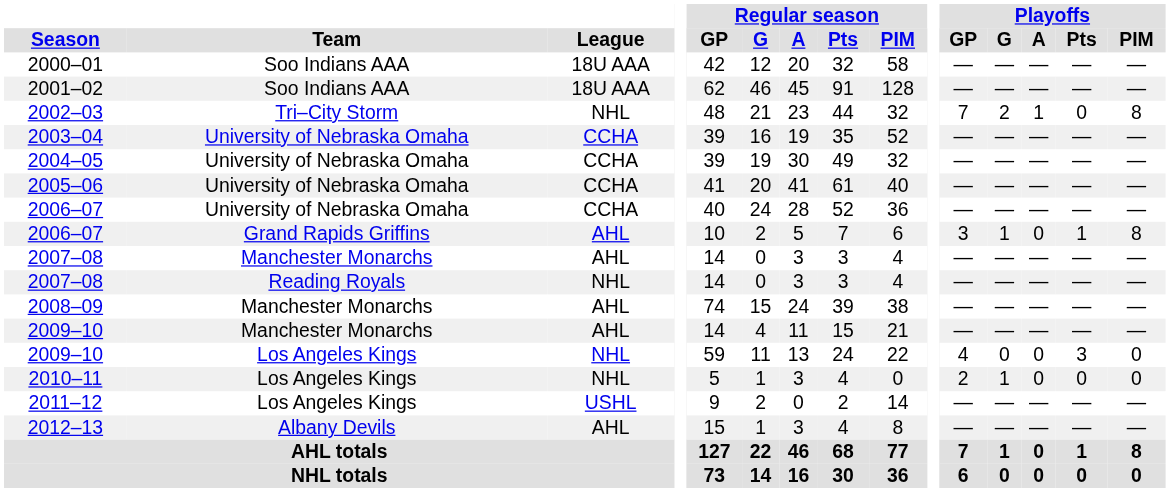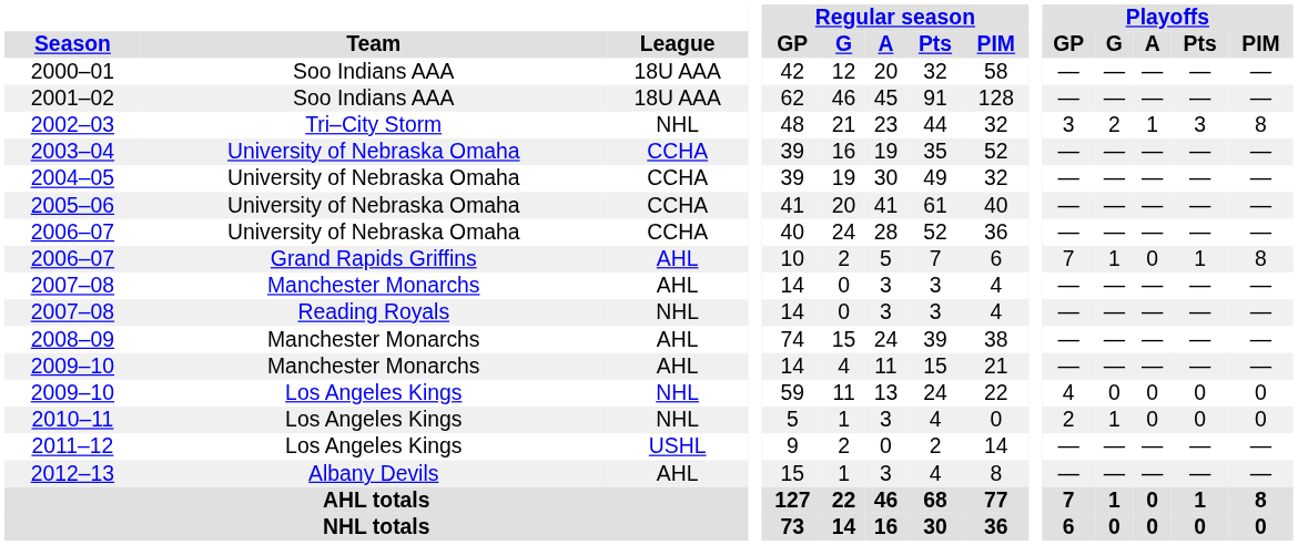 <table border="0" cellpadding="1" cellspacing="0" style="text-align:center; width:60em;">
 <tr style="background:#e0e0e0;">
 <th colspan="3" bgcolor="#ffffff"> </th>
 <th rowspan="99" bgcolor="#ffffff"> </th>
 <th colspan="5"><a href='#'>Regular season</a></th>
 <th rowspan="99" bgcolor="#ffffff"> </th>
 <th colspan="5"><a href='#'>Playoffs</a></th>
 </tr>
 <tr style="background:#e0e0e0;">
 <th><a href='#'>Season</a></th>
 <th>Team</th>
 <th>League</th>
 <th>GP</th>
 <th><a href='#'>G</a></th>
 <th><a href='#'>A</a></th>
 <th><a href='#'>Pts</a></th>
 <th><a href='#'>PIM</a></th>
 <th>GP</th>
 <th>G</th>
 <th>A</th>
 <th>Pts</th>
 <th>PIM</th>
 </tr>
 <tr>
 <td>2000–01</td>
 <td>Soo Indians AAA</td>
 <td>18U AAA</td>
 <td>42</td>
 <td>12</td>
 <td>20</td>
 <td>32</td>
 <td>58</td>
 <td>—</td>
 <td>—</td>
 <td>—</td>
 <td>—</td>
 <td>—</td>
 </tr>
 <tr style="background:#f0f0f0;">
 <td>2001–02</td>
 <td>Soo Indians AAA</td>
 <td>18U AAA</td>
 <td>62</td>
 <td>46</td>
 <td>45</td>
 <td>91</td>
 <td>128</td>
 <td>—</td>
 <td>—</td>
 <td>—</td>
 <td>—</td>
 <td>—</td>
 </tr>
 <tr>
 <td><a href='#'>2002–03</a></td>
 <td><a href='#'>Tri–City Storm</a></td>
 <td>NHL</td>
 <td>48</td>
 <td>21</td>
 <td>23</td>
 <td>44</td>
 <td>32</td>
-<td>7</td>
+<td>3</td>
 <td>2</td>
 <td>1</td>
-<td>0</td>
+<td>3</td>
 <td>8</td>
 </tr>
 <tr style="background:#f0f0f0;">
 <td><a href='#'>2003–04</a></td>
 <td><a href='#'>University of Nebraska Omaha</a></td>
 <td><a href='#'>CCHA</a></td>
 <td>39</td>
 <td>16</td>
 <td>19</td>
 <td>35</td>
 <td>52</td>
 <td>—</td>
 <td>—</td>
 <td>—</td>
 <td>—</td>
 <td>—</td>
 </tr>
 <tr>
 <td><a href='#'>2004–05</a></td>
 <td>University of Nebraska Omaha</td>
 <td>CCHA</td>
 <td>39</td>
 <td>19</td>
 <td>30</td>
 <td>49</td>
 <td>32</td>
 <td>—</td>
 <td>—</td>
 <td>—</td>
 <td>—</td>
 <td>—</td>
 </tr>
 <tr style="background:#f0f0f0;">
 <td><a href='#'>2005–06</a></td>
 <td>University of Nebraska Omaha</td>
 <td>CCHA</td>
 <td>41</td>
 <td>20</td>
 <td>41</td>
 <td>61</td>
 <td>40</td>
 <td>—</td>
 <td>—</td>
 <td>—</td>
 <td>—</td>
 <td>—</td>
 </tr>
 <tr>
 <td><a href='#'>2006–07</a></td>
 <td>University of Nebraska Omaha</td>
 <td>CCHA</td>
 <td>40</td>
 <td>24</td>
 <td>28</td>
 <td>52</td>
 <td>36</td>
 <td>—</td>
 <td>—</td>
 <td>—</td>
 <td>—</td>
 <td>—</td>
 </tr>
 <tr style="background:#f0f0f0;">
 <td><a href='#'>2006–07</a></td>
 <td><a href='#'>Grand Rapids Griffins</a></td>
 <td><a href='#'>AHL</a></td>
 <td>10</td>
 <td>2</td>
 <td>5</td>
 <td>7</td>
 <td>6</td>
-<td>3</td>
+<td>7</td>
 <td>1</td>
 <td>0</td>
 <td>1</td>
 <td>8</td>
 </tr>
 <tr>
 <td><a href='#'>2007–08</a></td>
 <td><a href='#'>Manchester Monarchs</a></td>
 <td>AHL</td>
 <td>14</td>
 <td>0</td>
 <td>3</td>
 <td>3</td>
 <td>4</td>
 <td>—</td>
 <td>—</td>
 <td>—</td>
 <td>—</td>
 <td>—</td>
 </tr>
 <tr style="background:#f0f0f0;">
 <td><a href='#'>2007–08</a></td>
 <td><a href='#'>Reading Royals</a></td>
 <td>NHL</td>
 <td>14</td>
 <td>0</td>
 <td>3</td>
 <td>3</td>
 <td>4</td>
 <td>—</td>
 <td>—</td>
 <td>—</td>
 <td>—</td>
 <td>—</td>
 </tr>
 <tr>
 <td><a href='#'>2008–09</a></td>
 <td>Manchester Monarchs</td>
 <td>AHL</td>
 <td>74</td>
 <td>15</td>
 <td>24</td>
 <td>39</td>
 <td>38</td>
 <td>—</td>
 <td>—</td>
 <td>—</td>
 <td>—</td>
 <td>—</td>
 </tr>
 <tr style="background:#f0f0f0;">
 <td><a href='#'>2009–10</a></td>
 <td>Manchester Monarchs</td>
 <td>AHL</td>
 <td>14</td>
 <td>4</td>
 <td>11</td>
 <td>15</td>
 <td>21</td>
 <td>—</td>
 <td>—</td>
 <td>—</td>
 <td>—</td>
 <td>—</td>
 </tr>
 <tr>
 <td><a href='#'>2009–10</a></td>
 <td><a href='#'>Los Angeles Kings</a></td>
 <td><a href='#'>NHL</a></td>
 <td>59</td>
 <td>11</td>
 <td>13</td>
 <td>24</td>
 <td>22</td>
 <td>4</td>
 <td>0</td>
 <td>0</td>
-<td>3</td>
+<td>0</td>
 <td>0</td>
 </tr>
 <tr style="background:#f0f0f0;">
 <td><a href='#'>2010–11</a></td>
 <td>Los Angeles Kings</td>
 <td>NHL</td>
 <td>5</td>
 <td>1</td>
 <td>3</td>
 <td>4</td>
 <td>0</td>
 <td>2</td>
 <td>1</td>
 <td>0</td>
 <td>0</td>
 <td>0</td>
 </tr>
 <tr>
 <td><a href='#'>2011–12</a></td>
 <td>Los Angeles Kings</td>
 <td><a href='#'>USHL</a></td>
 <td>9</td>
 <td>2</td>
 <td>0</td>
 <td>2</td>
 <td>14</td>
 <td>—</td>
 <td>—</td>
 <td>—</td>
 <td>—</td>
 <td>—</td>
 </tr>
 <tr style="background:#f0f0f0;">
 <td><a href='#'>2012–13</a></td>
 <td><a href='#'>Albany Devils</a></td>
 <td>AHL</td>
 <td>15</td>
 <td>1</td>
 <td>3</td>
 <td>4</td>
 <td>8</td>
 <td>—</td>
 <td>—</td>
 <td>—</td>
 <td>—</td>
 <td>—</td>
 </tr>
 <tr bgcolor="#e0e0e0">
 <th colspan="3">AHL totals</th>
 <th>127</th>
 <th>22</th>
 <th>46</th>
 <th>68</th>
 <th>77</th>
 <th>7</th>
 <th>1</th>
 <th>0</th>
 <th>1</th>
 <th>8</th>
 </tr>
 <tr bgcolor="#e0e0e0">
 <th colspan="3">NHL totals</th>
 <th>73</th>
 <th>14</th>
 <th>16</th>
 <th>30</th>
 <th>36</th>
 <th>6</th>
 <th>0</th>
 <th>0</th>
 <th>0</th>
 <th>0</th>
 </tr>
 </table>
